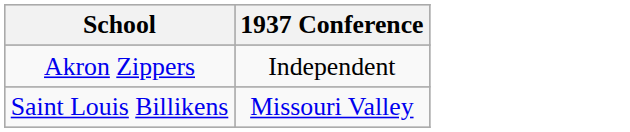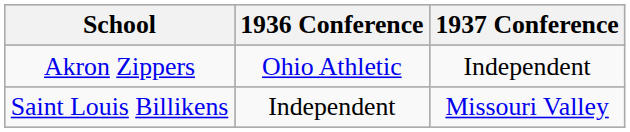 <table class="wikitable sortable">
 <tr>
 <th>School</th>
+<th>1936 Conference</th>
 <th>1937 Conference</th>
 </tr>
 <tr style="text-align:center;">
 <td><a href='#'>Akron</a> <a href='#'>Zippers</a></td>
+<td><a href='#'>Ohio Athletic</a></td>
 <td>Independent</td>
 </tr>
 <tr style="text-align:center;">
 <td><a href='#'>Saint Louis</a> <a href='#'>Billikens</a></td>
+<td>Independent</td>
 <td><a href='#'>Missouri Valley</a></td>
 </tr>
 </table>
